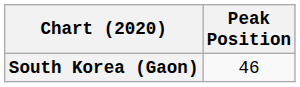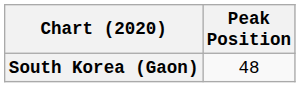 <table class="wikitable sortable plainrowheaders" style="text-align:center">
 <tr>
 <th scope="col">Chart (2020)</th>
 <th scope="col">Peak<br>Position</th>
 </tr>
 <tr>
 <th scope="row">South Korea (Gaon)</th>
-<td>46</td>
+<td>48</td>
 </tr>
 </table>
